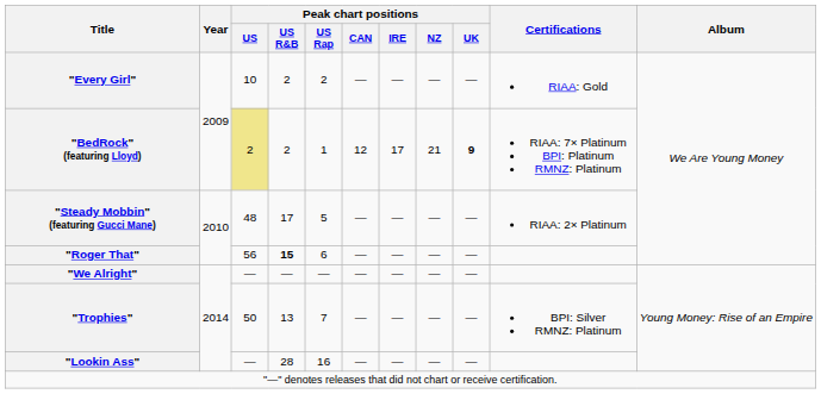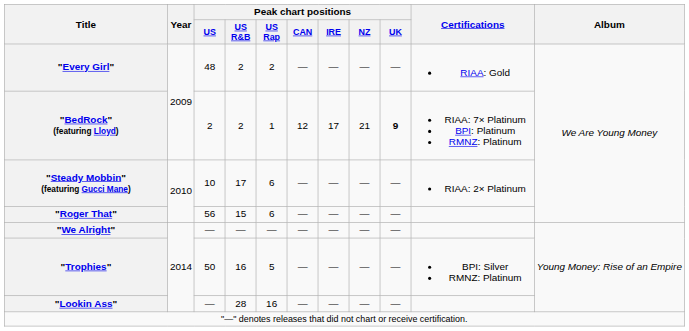 <table class="wikitable plainrowheaders" style="text-align:center;">
 <tr>
 <th scope="col" rowspan="2" style="width:16em;">Title</th>
 <th scope="col" rowspan="2">Year</th>
 <th scope="col" colspan="7">Peak chart positions</th>
 <th scope="col" rowspan="2" style="width:12em;"><a href='#'>Certifications</a></th>
 <th scope="col" rowspan="2">Album</th>
 </tr>
 <tr>
 <th style="width:3em; font-size:90%"><a href='#'>US</a><br></th>
 <th style="width:3em; font-size:90%"><a href='#'>US<br>R&B</a><br></th>
 <th style="width:3em; font-size:90%"><a href='#'>US<br>Rap</a><br></th>
 <th scope="col" style="width:3em;font-size:90%;"><a href='#'>CAN</a></th>
 <th scope="col" style="width:3em;font-size:90%;"><a href='#'>IRE</a></th>
 <th scope="col" style="width:3em;font-size:90%;"><a href='#'>NZ</a></th>
 <th scope="col" style="width:3em;font-size:90%;"><a href='#'>UK</a></th>
 </tr>
 <tr>
 <th scope="row">"<a href='#'>Every Girl</a>"</th>
 <td rowspan="2">2009</td>
-<td>10</td>
+<td>48</td>
 <td>2</td>
 <td>2</td>
 <td>—</td>
 <td>—</td>
 <td>—</td>
 <td>—</td>
 <td><br><ul><li><a href='#'>RIAA</a>: Gold</li></ul></td>
 <td rowspan="4"><em>We Are Young Money</em></td>
 </tr>
 <tr>
 <th scope="row">"<a href='#'>BedRock</a>"<br><small>(featuring <a href='#'>Lloyd</a>)</small></th>
-<td style="background: khaki;">2</td>
+<td>2</td>
 <td>2</td>
 <td>1</td>
 <td>12</td>
 <td>17</td>
 <td>21</td>
 <td><strong>9</strong></td>
 <td><br><ul><li>RIAA: 7× Platinum</li><li><a href='#'>BPI</a>: Platinum</li><li><a href='#'>RMNZ</a>: Platinum</li></ul></td>
 </tr>
 <tr>
 <th scope="row">"<a href='#'>Steady Mobbin</a>"<br><small>(featuring <a href='#'>Gucci Mane</a>)</small></th>
 <td rowspan="2">2010</td>
-<td>48</td>
+<td>10</td>
 <td>17</td>
-<td>5</td>
+<td>6</td>
 <td>—</td>
 <td>—</td>
 <td>—</td>
 <td>—</td>
 <td><br><ul><li>RIAA: 2× Platinum</li></ul></td>
 </tr>
 <tr>
 <th scope="row">"<a href='#'>Roger That</a>"</th>
 <td>56</td>
-<td><strong>15</strong></td>
+<td>15</td>
 <td>6</td>
 <td>—</td>
 <td>—</td>
 <td>—</td>
 <td>—</td>
 <td></td>
 </tr>
 <tr>
 <th scope="row">"<a href='#'>We Alright</a>"<br></th>
 <td rowspan="3">2014</td>
 <td>—</td>
 <td>—</td>
 <td>—</td>
 <td>—</td>
 <td>—</td>
 <td>—</td>
 <td>—</td>
 <td></td>
 <td rowspan="3"><em>Young Money: Rise of an Empire</em></td>
 </tr>
 <tr>
 <th scope="row">"<a href='#'>Trophies</a>"<br></th>
 <td>50</td>
-<td>13</td>
-<td>7</td>
+<td>16</td>
+<td>5</td>
 <td>—</td>
 <td>—</td>
 <td>—</td>
 <td>—</td>
 <td><br><ul><li>BPI: Silver</li><li>RMNZ: Platinum</li></ul></td>
 </tr>
 <tr>
 <th scope="row">"<a href='#'>Lookin Ass</a>"<br></th>
 <td>—</td>
 <td>28</td>
 <td>16</td>
 <td>—</td>
 <td>—</td>
 <td>—</td>
 <td>—</td>
 <td></td>
 </tr>
 <tr>
 <td colspan="11" style="font-size:90%">"—" denotes releases that did not chart or receive certification.</td>
 </tr>
 </table>
